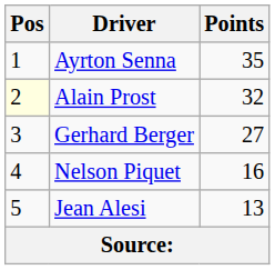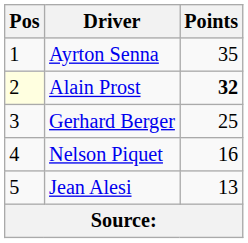 <table class="wikitable" style="font-size: 95%;">
 <tr>
 <th>Pos</th>
 <th>Driver</th>
 <th>Points</th>
 </tr>
 <tr>
 <td>1</td>
 <td> <a href='#'>Ayrton Senna</a></td>
 <td align="right">35</td>
 </tr>
 <tr>
 <td style="background: lightyellow;">2</td>
 <td> <a href='#'>Alain Prost</a></td>
-<td align="right">32</td>
+<td align="right"><strong>32</strong></td>
 </tr>
 <tr>
 <td>3</td>
 <td> <a href='#'>Gerhard Berger</a></td>
-<td align="right">27</td>
+<td align="right">25</td>
 </tr>
 <tr>
 <td>4</td>
 <td> <a href='#'>Nelson Piquet</a></td>
 <td align="right">16</td>
 </tr>
 <tr>
 <td>5</td>
 <td> <a href='#'>Jean Alesi</a></td>
 <td align="right">13</td>
 </tr>
 <tr>
 <th colspan=4>Source: </th>
 </tr>
 </table>
